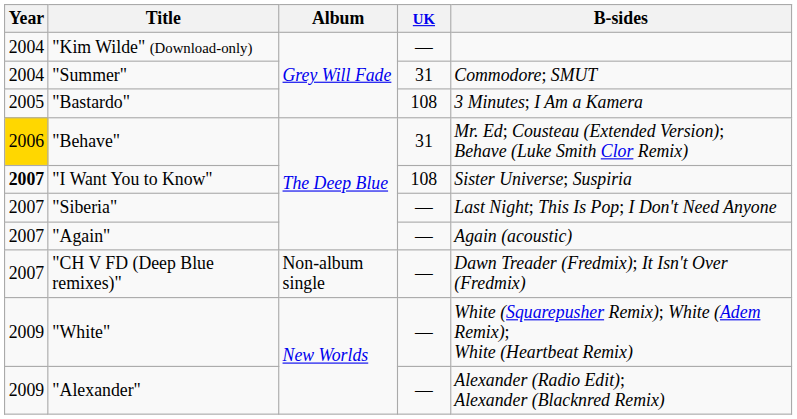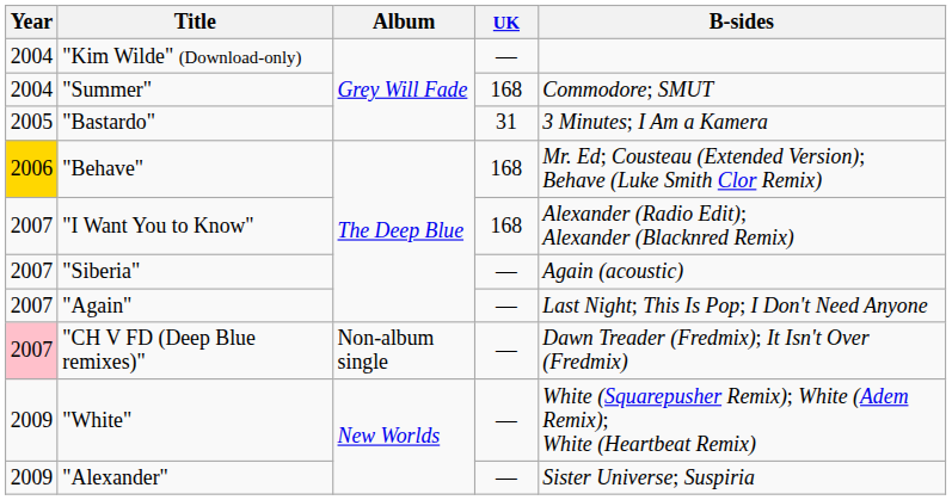 <table class="wikitable">
 <tr>
 <th style="text-align:left; width:30px;">Year</th>
 <th style="text-align:center; width:200px;">Title</th>
 <th style="text-align:center; width:100px;">Album</th>
 <th style="text-align:center; width:40px;"><small><a href='#'>UK</a><br></small></th>
 <th style="text-align:center; width:300px;">B-sides</th>
 </tr>
 <tr>
 <td>2004</td>
 <td>"Kim Wilde" <small>(Download-only)</small></td>
 <td rowspan="3"><em><a href='#'>Grey Will Fade</a></em></td>
 <td style="text-align:center;">—</td>
 <td></td>
 </tr>
 <tr>
 <td>2004</td>
 <td>"Summer"</td>
-<td style="text-align:center;">31</td>
+<td style="text-align:center;">168</td>
 <td><em>Commodore</em>; <em>SMUT</em></td>
 </tr>
 <tr>
 <td>2005</td>
 <td>"Bastardo"</td>
-<td style="text-align:center;">108</td>
+<td style="text-align:center;">31</td>
 <td><em>3 Minutes</em>; <em>I Am a Kamera</em></td>
 </tr>
 <tr>
 <td style="background: gold;">2006</td>
 <td>"Behave"</td>
 <td rowspan="4"><em><a href='#'>The Deep Blue</a></em></td>
-<td style="text-align:center;">31</td>
+<td style="text-align:center;">168</td>
 <td><em>Mr. Ed</em>; <em>Cousteau (Extended Version)</em>; <br><em>Behave (Luke Smith <a href='#'>Clor</a> Remix)</em></td>
 </tr>
 <tr>
-<td><strong>2007</strong></td>
+<td>2007</td>
 <td>"I Want You to Know"</td>
-<td style="text-align:center;">108</td>
-<td><em>Sister Universe</em>; <em>Suspiria</em></td>
+<td style="text-align:center;">168</td>
+<td><em>Alexander (Radio Edit)</em>; <br><em>Alexander (Blacknred Remix)</em></td>
 </tr>
 <tr>
 <td>2007</td>
 <td>"Siberia"</td>
 <td style="text-align:center;">—</td>
-<td><em>Last Night</em>; <em>This Is Pop</em>; <em>I Don't Need Anyone</em></td>
+<td><em>Again (acoustic)</em></td>
 </tr>
 <tr>
 <td>2007</td>
 <td>"Again"</td>
 <td style="text-align:center;">—</td>
-<td><em>Again (acoustic)</em></td>
+<td><em>Last Night</em>; <em>This Is Pop</em>; <em>I Don't Need Anyone</em></td>
 </tr>
 <tr>
-<td>2007</td>
+<td style="background: pink;">2007</td>
 <td>"CH V FD (Deep Blue remixes)"</td>
 <td>Non-album single</td>
 <td style="text-align:center;">—</td>
 <td><em>Dawn Treader (Fredmix)</em>; <em>It Isn't Over (Fredmix)</em></td>
 </tr>
 <tr>
 <td>2009</td>
 <td>"White"</td>
 <td rowspan="2"><em><a href='#'>New Worlds</a></em></td>
 <td style="text-align:center;">—</td>
 <td><em>White (<a href='#'>Squarepusher</a> Remix)</em>; <em>White (<a href='#'>Adem</a> Remix)</em>; <br><em>White (Heartbeat Remix)</em></td>
 </tr>
 <tr>
 <td>2009</td>
 <td>"Alexander"</td>
 <td style="text-align:center;">—</td>
-<td><em>Alexander (Radio Edit)</em>; <br><em>Alexander (Blacknred Remix)</em></td>
+<td><em>Sister Universe</em>; <em>Suspiria</em></td>
 </tr>
 </table>
